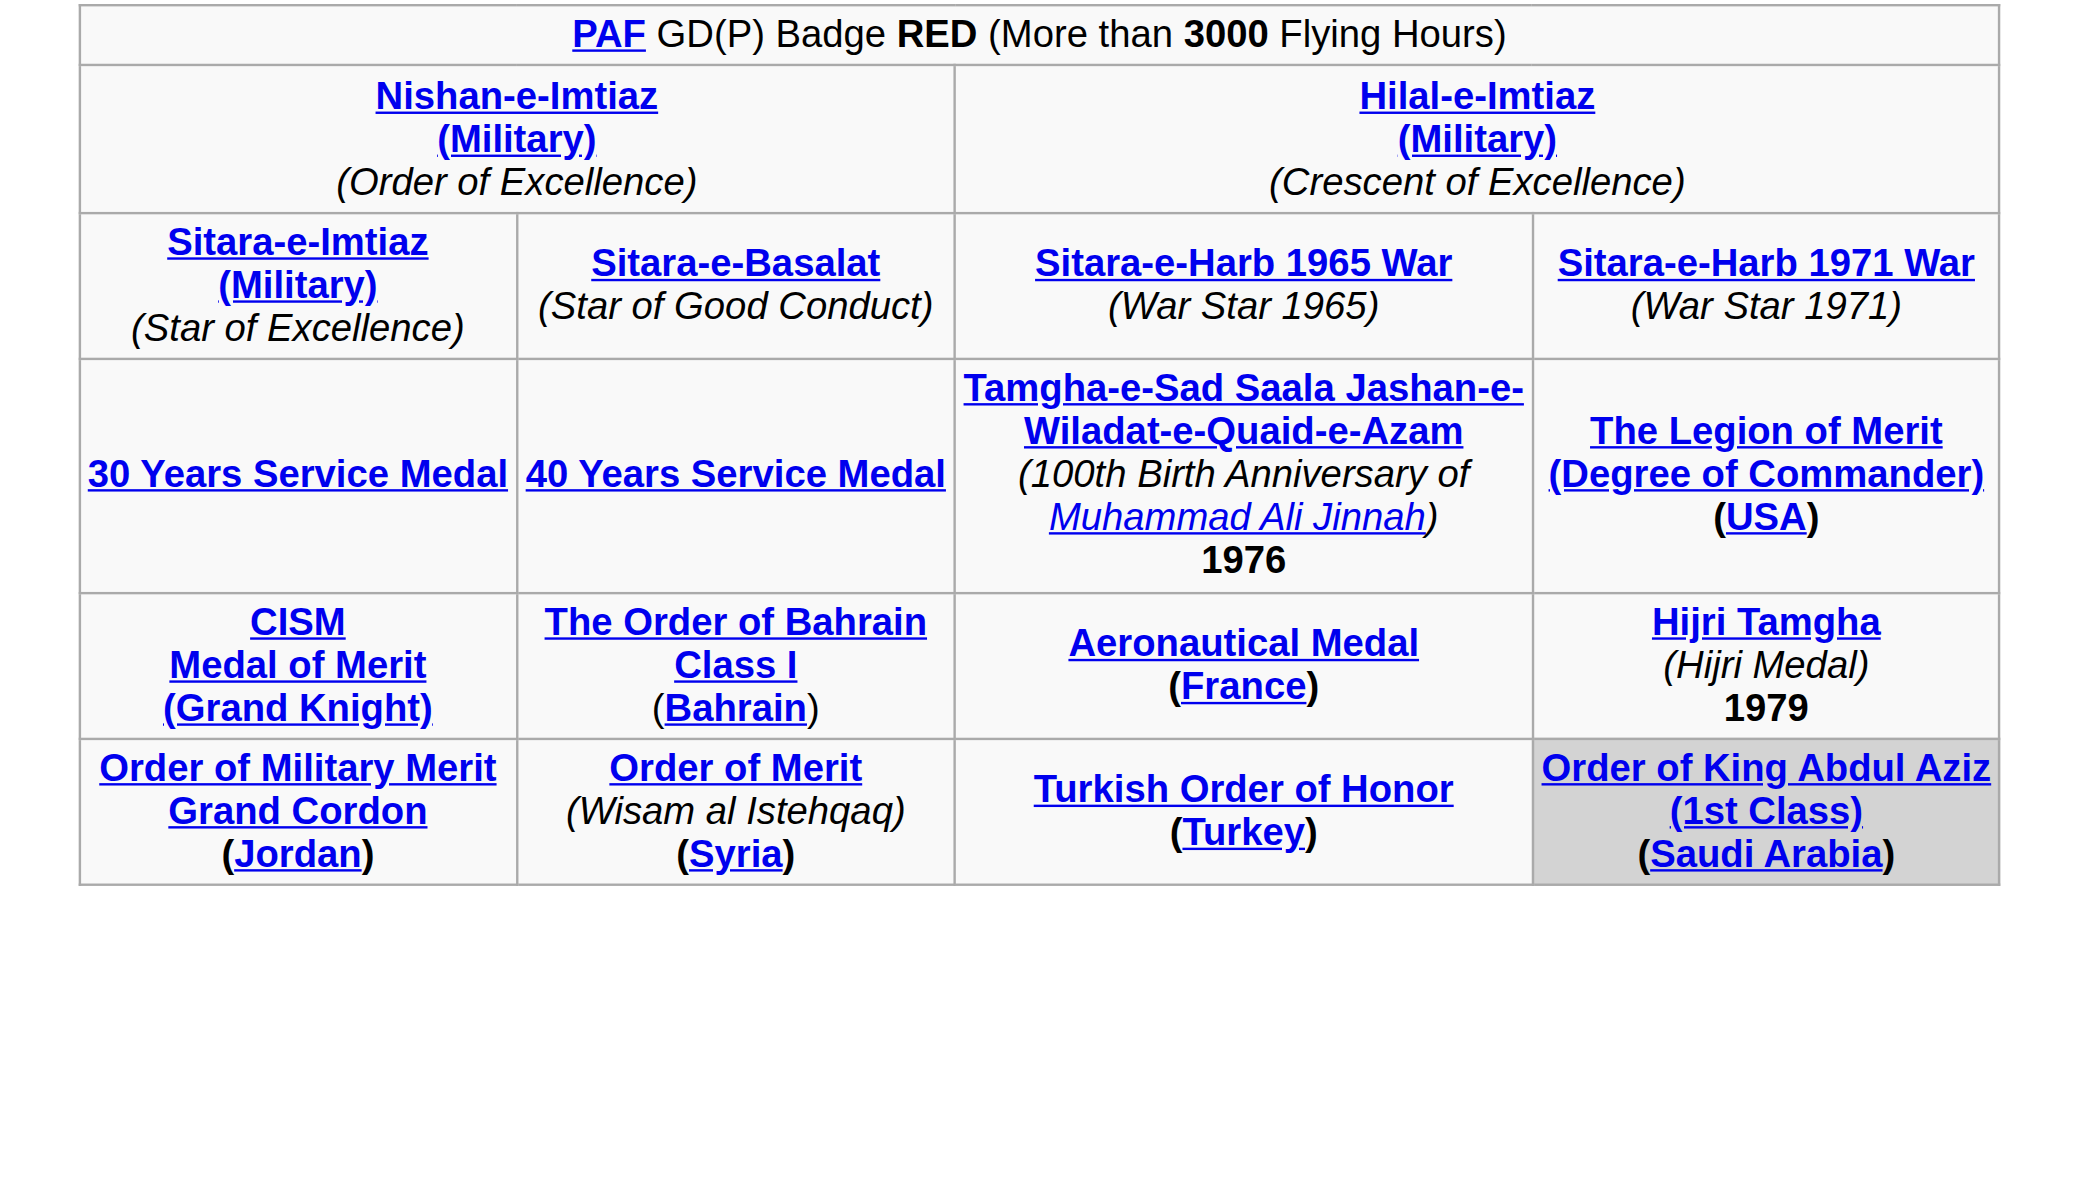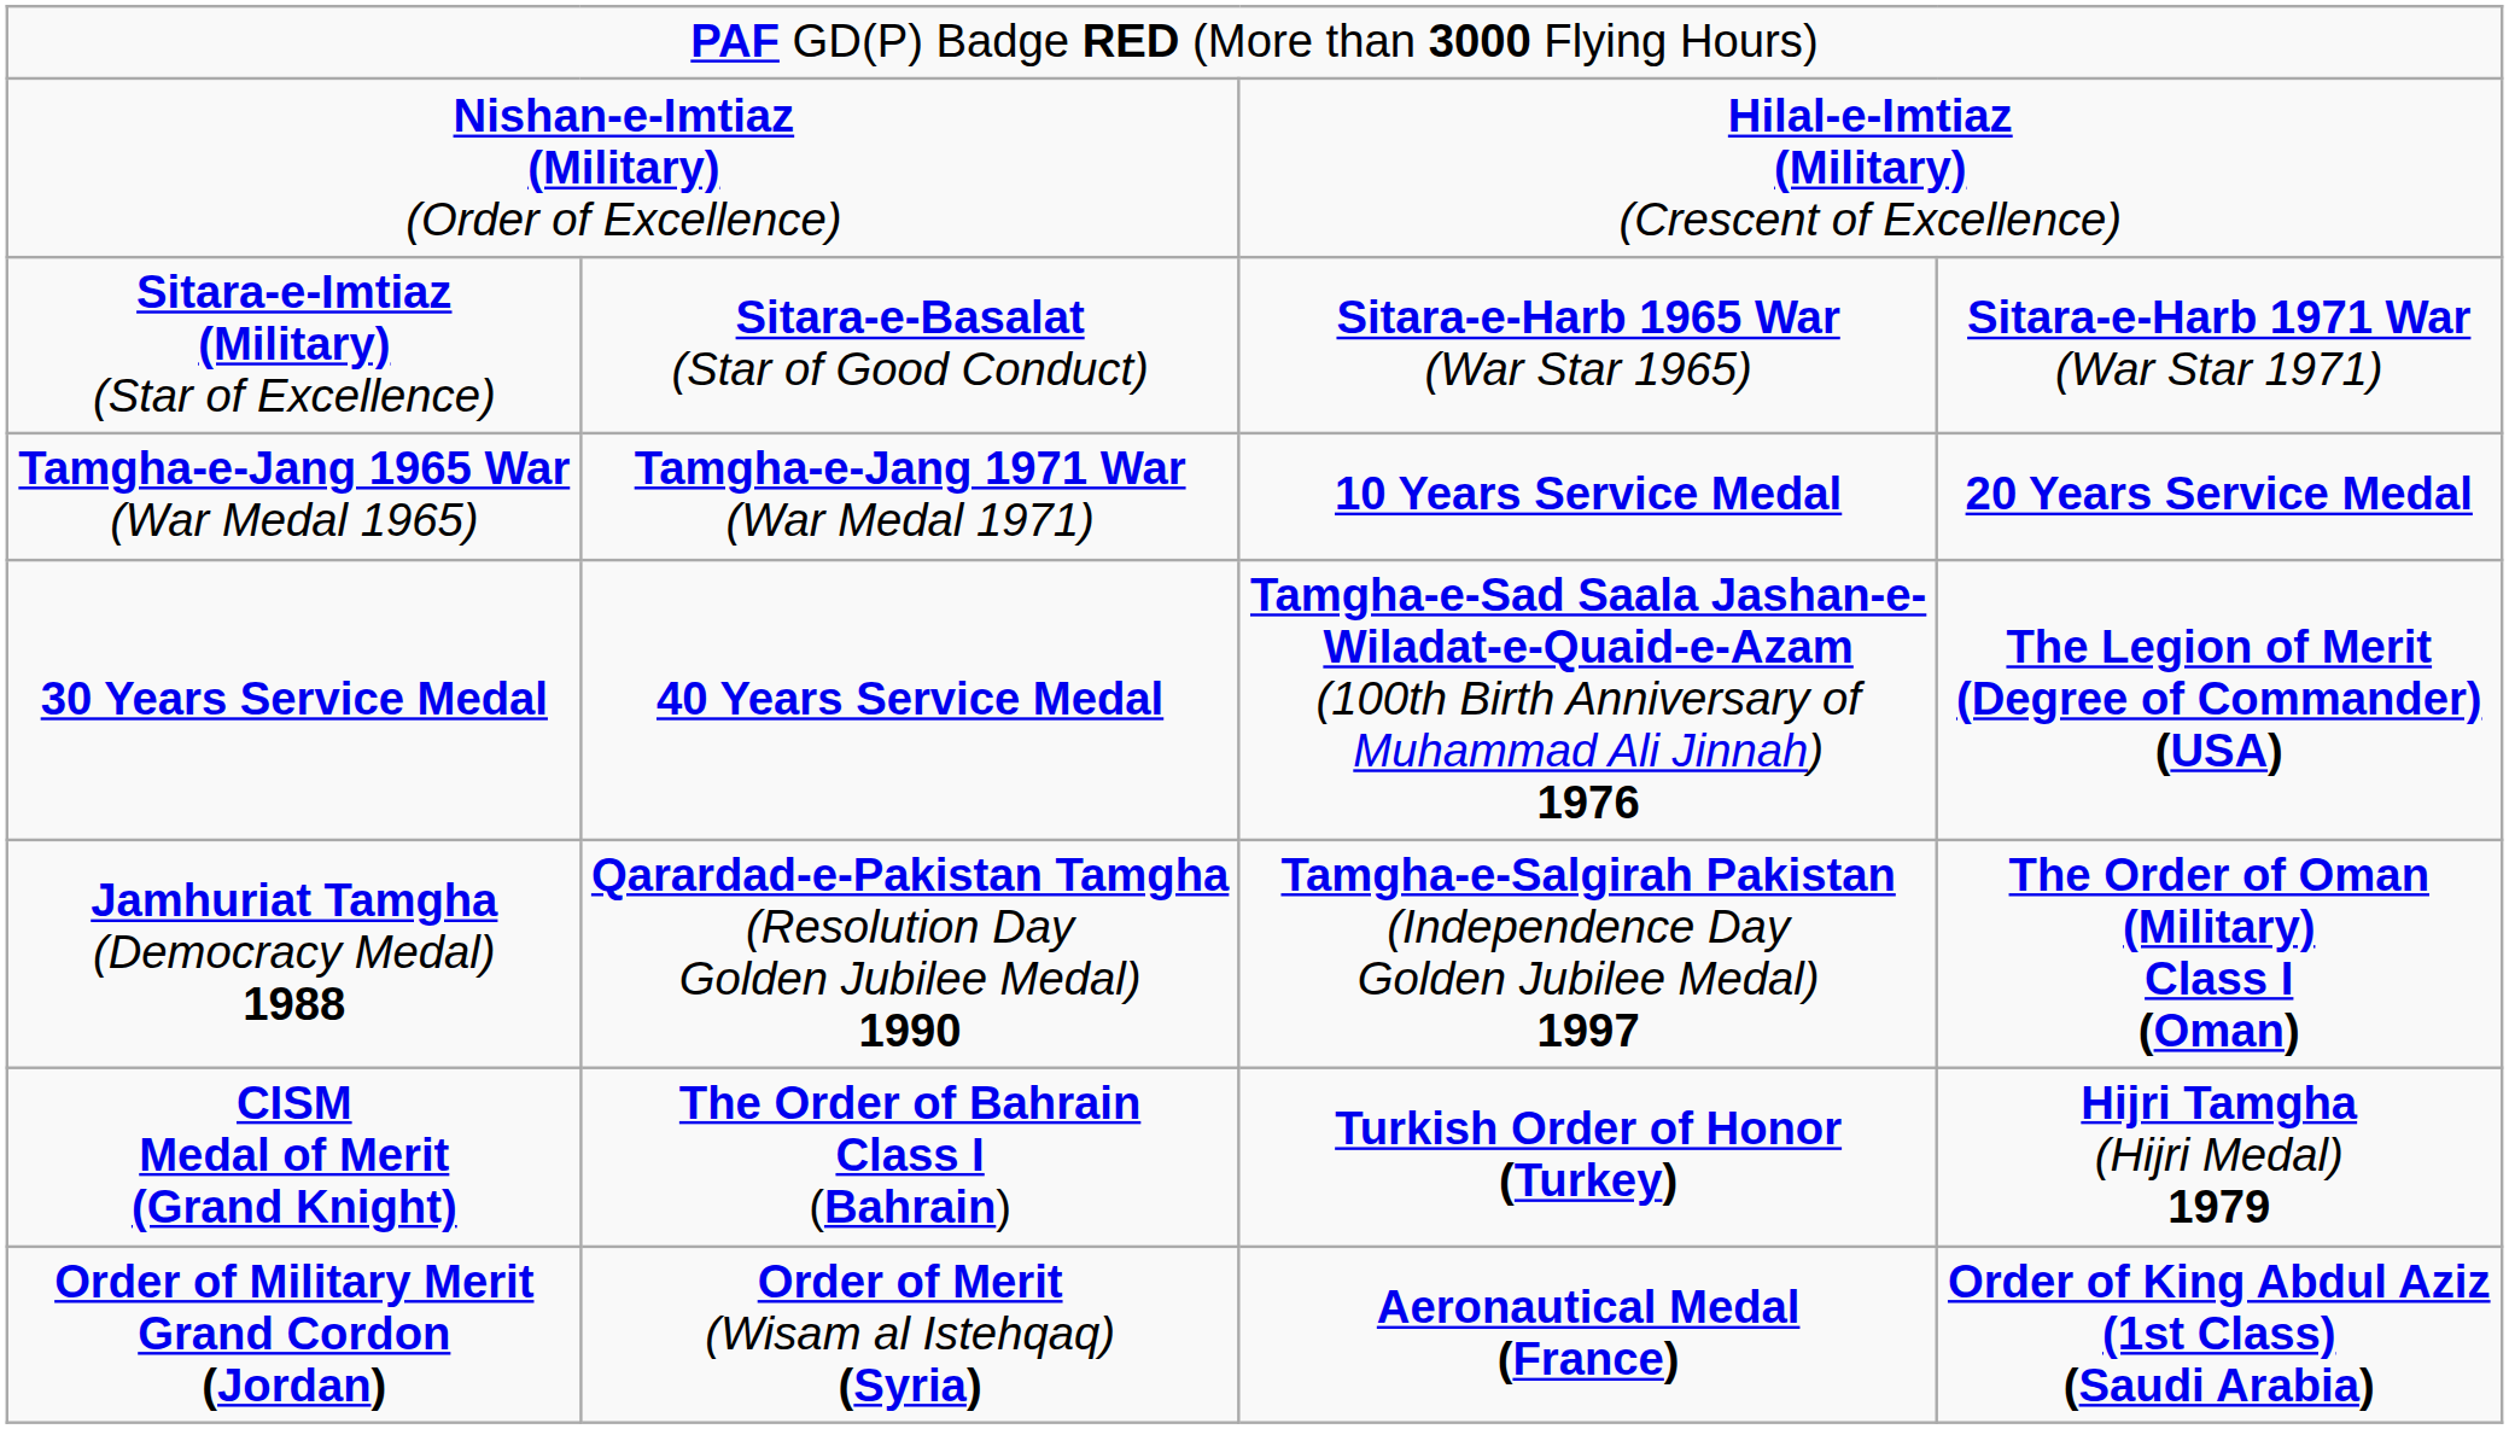 <table class="wikitable" style="margin:1em auto; text-align:center;">
 <tr>
 <td colspan="4"><strong><a href='#'>PAF</a></strong> GD(P) Badge <strong>RED</strong> (More than <strong>3000</strong> Flying Hours)</td>
 </tr>
 <tr>
 <td colspan="2"><strong><a href='#'>Nishan-e-Imtiaz</a></strong><br><strong><a href='#'>(Military)</a></strong><br><em>(Order of Excellence)</em></td>
 <td colspan="2"><a href='#'><strong>Hilal-e-Imtiaz</strong></a><br><strong><a href='#'>(Military)</a></strong><br><em>(Crescent of Excellence)</em></td>
 </tr>
 <tr>
 <td><strong><a href='#'>Sitara-e-Imtiaz</a></strong><br><strong><a href='#'>(Military)</a></strong><br><em>(Star of Excellence)</em></td>
 <td><strong><a href='#'>Sitara-e-Basalat</a></strong><br><em>(Star of Good Conduct)</em></td>
 <td><strong><a href='#'>Sitara-e-Harb 1965 War</a></strong><br><em>(War Star 1965)</em></td>
 <td><strong><a href='#'>Sitara-e-Harb 1971 War</a></strong><br><em>(War Star 1971)</em></td>
 </tr>
 <tr>
+<td><strong><a href='#'>Tamgha-e-Jang 1965 War</a></strong><br><em>(War Medal 1965)</em></td>
+<td><strong><a href='#'>Tamgha-e-Jang 1971 War</a></strong><br><em>(War Medal 1971)</em></td>
+<td><strong><a href='#'>10 Years Service Medal</a></strong></td>
+<td><strong><a href='#'>20 Years Service Medal</a></strong></td>
+</tr>
+<tr>
 <td><strong><a href='#'>30 Years Service Medal</a></strong></td>
 <td><strong><a href='#'>40 Years Service Medal</a></strong></td>
 <td><strong><a href='#'>Tamgha-e-Sad Saala Jashan-e-</a></strong><br><strong><a href='#'>Wiladat-e-Quaid-e-Azam</a></strong><br><em>(100th Birth Anniversary of</em><br><em><a href='#'>Muhammad Ali Jinnah</a>)</em><br><strong>1976</strong></td>
 <td><strong><a href='#'>The Legion of Merit</a></strong><br><strong><a href='#'>(Degree of Commander)</a></strong><br><strong>(<a href='#'>USA</a>)</strong></td>
 </tr>
 <tr>
+<td><strong><a href='#'>Jamhuriat Tamgha</a></strong><br><em>(Democracy Medal)</em><br><strong>1988</strong></td>
+<td><strong><a href='#'>Qarardad-e-Pakistan Tamgha</a></strong><br><em>(Resolution Day</em><br><em>Golden Jubilee Medal)</em><br><strong>1990</strong></td>
+<td><strong><a href='#'>Tamgha-e-Salgirah Pakistan</a></strong><br><em>(Independence Day</em><br><em>Golden Jubilee Medal)</em><br><strong>1997</strong></td>
+<td><strong><a href='#'>The Order of Oman</a></strong><br><a href='#'><strong>(Military)</strong></a><br><strong><a href='#'>Class I</a></strong><br><strong>(<a href='#'>Oman</a>)</strong></td>
+</tr>
+<tr>
 <td><strong><a href='#'>CISM</a></strong><br><strong><a href='#'>Medal of Merit</a></strong><br><strong><a href='#'>(Grand Knight)</a></strong></td>
 <td><a href='#'><strong>The Order of Bahrain</strong></a><br><a href='#'><strong>Class I</strong></a><br>(<strong><a href='#'>Bahrain</a></strong>)</td>
-<td><strong><a href='#'>Aeronautical Medal</a></strong><br><strong>(<a href='#'>France</a>)</strong></td>
+<td><a href='#'><strong>Turkish Order of Honor</strong></a><br><strong>(<a href='#'>Turkey</a>)</strong></td>
 <td><strong><a href='#'>Hijri Tamgha</a></strong><br><em>(Hijri Medal)</em><br><strong>1979</strong></td>
 </tr>
 <tr>
 <td><strong><a href='#'>Order of Military Merit</a></strong><br><strong><a href='#'>Grand Cordon</a></strong><br><strong>(<a href='#'>Jordan</a>)</strong></td>
 <td><a href='#'><strong>Order of Merit</strong></a><br><em>(Wisam al Istehqaq)</em><br><strong>(<a href='#'>Syria</a>)</strong></td>
-<td><a href='#'><strong>Turkish Order of Honor</strong></a><br><strong>(<a href='#'>Turkey</a>)</strong></td>
-<td style="background: lightgrey;"><strong><a href='#'>Order of King Abdul Aziz</a></strong><br><strong><a href='#'>(1st Class)</a></strong><br><strong>(<a href='#'>Saudi Arabia</a>)</strong></td>
+<td><strong><a href='#'>Aeronautical Medal</a></strong><br><strong>(<a href='#'>France</a>)</strong></td>
+<td><strong><a href='#'>Order of King Abdul Aziz</a></strong><br><strong><a href='#'>(1st Class)</a></strong><br><strong>(<a href='#'>Saudi Arabia</a>)</strong></td>
 </tr>
 </table>
